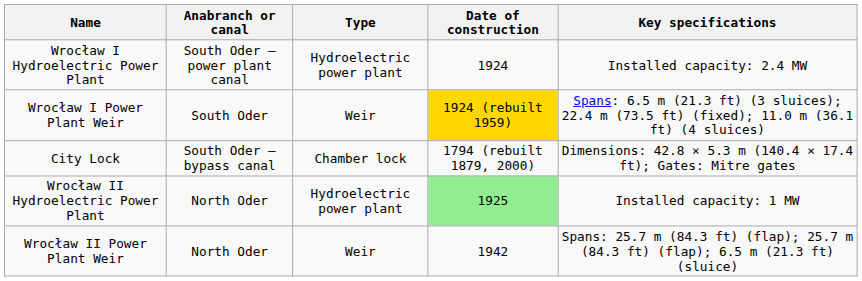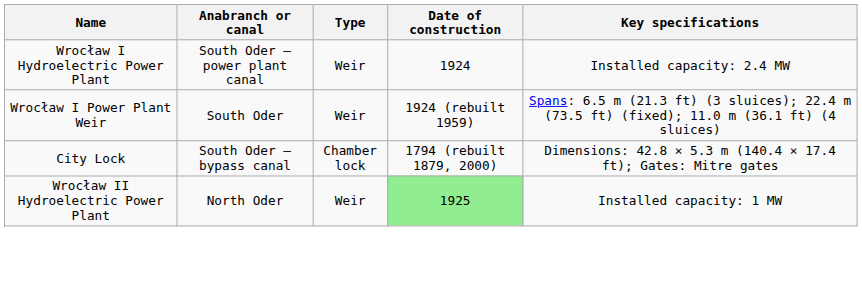 <table class="wikitable sortable" style="text-align:center;">
 <tr>
 <th>Name</th>
 <th>Anabranch or canal</th>
 <th>Type</th>
 <th>Date of construction</th>
 <th class="unsortable">Key specifications</th>
 </tr>
 <tr>
 <td>Wrocław I Hydroelectric Power Plant</td>
 <td>South Oder – power plant canal</td>
-<td>Hydroelectric power plant</td>
+<td>Weir</td>
 <td>1924</td>
 <td>Installed capacity: 2.4 MW</td>
 </tr>
 <tr>
 <td>Wrocław I Power Plant Weir</td>
 <td>South Oder</td>
 <td>Weir</td>
-<td style="background: gold;">1924 (rebuilt 1959)</td>
+<td>1924 (rebuilt 1959)</td>
 <td><a href='#'>Spans</a>: 6.5 m (21.3 ft) (3 sluices); 22.4 m (73.5 ft) (fixed); 11.0 m (36.1 ft) (4 sluices)</td>
 </tr>
 <tr>
 <td>City Lock</td>
 <td>South Oder – bypass canal</td>
 <td>Chamber lock</td>
 <td>1794 (rebuilt 1879, 2000)</td>
 <td>Dimensions: 42.8 × 5.3 m (140.4 × 17.4 ft); Gates: Mitre gates</td>
 </tr>
 <tr>
 <td>Wrocław II Hydroelectric Power Plant</td>
 <td>North Oder</td>
-<td>Hydroelectric power plant</td>
+<td>Weir</td>
 <td style="background: lightgreen;">1925</td>
 <td>Installed capacity: 1 MW</td>
 </tr>
-<tr>
-<td>Wrocław II Power Plant Weir</td>
-<td>North Oder</td>
-<td>Weir</td>
-<td>1942</td>
-<td>Spans: 25.7 m (84.3 ft) (flap); 25.7 m (84.3 ft) (flap); 6.5 m (21.3 ft) (sluice)</td>
-</tr>
 </table>
